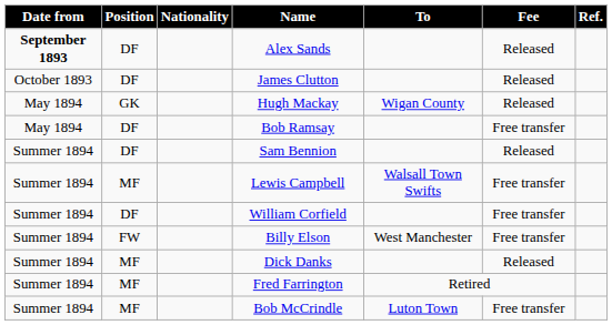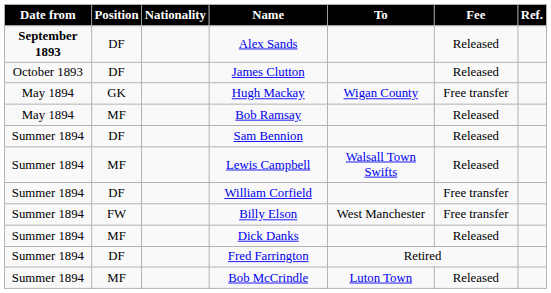 <table class="wikitable" style="text-align:center; font-size:90%; ">
 <tr>
 <th style="background:#000000; color:white; width:100px;">Date from</th>
 <th style="background:#000000; color:white; width:50px;">Position</th>
 <th style="background:#000000; color:white; width:50px;">Nationality</th>
 <th style="background:#000000; color:white; width:150px;">Name</th>
 <th style="background:#000000; color:white; width:130px;">To</th>
 <th style="background:#000000; color:white; width:100px;">Fee</th>
 <th style="background:#000000; color:white; width:25px;">Ref.</th>
 </tr>
 <tr>
 <td><strong>September 1893</strong></td>
 <td>DF</td>
 <td></td>
 <td><a href='#'>Alex Sands</a></td>
 <td></td>
 <td>Released</td>
 <td></td>
 </tr>
 <tr>
 <td>October 1893</td>
 <td>DF</td>
 <td></td>
 <td><a href='#'>James Clutton</a></td>
 <td></td>
 <td>Released</td>
 <td></td>
 </tr>
 <tr>
 <td>May 1894</td>
 <td>GK</td>
 <td></td>
 <td><a href='#'>Hugh Mackay</a></td>
 <td><a href='#'>Wigan County</a></td>
-<td>Released</td>
+<td>Free transfer</td>
 <td></td>
 </tr>
 <tr>
 <td>May 1894</td>
-<td>DF</td>
+<td>MF</td>
 <td></td>
 <td><a href='#'>Bob Ramsay</a></td>
 <td></td>
-<td>Free transfer</td>
+<td>Released</td>
 <td></td>
 </tr>
 <tr>
 <td>Summer 1894</td>
 <td>DF</td>
 <td></td>
 <td><a href='#'>Sam Bennion</a></td>
 <td></td>
 <td>Released</td>
 <td></td>
 </tr>
 <tr>
 <td>Summer 1894</td>
 <td>MF</td>
 <td></td>
 <td><a href='#'>Lewis Campbell</a></td>
 <td><a href='#'>Walsall Town Swifts</a></td>
-<td>Free transfer</td>
+<td>Released</td>
 <td></td>
 </tr>
 <tr>
 <td>Summer 1894</td>
 <td>DF</td>
 <td></td>
 <td><a href='#'>William Corfield</a></td>
 <td></td>
 <td>Free transfer</td>
 <td></td>
 </tr>
 <tr>
 <td>Summer 1894</td>
 <td>FW</td>
 <td></td>
 <td><a href='#'>Billy Elson</a></td>
 <td>West Manchester</td>
 <td>Free transfer</td>
 <td></td>
 </tr>
 <tr>
 <td>Summer 1894</td>
 <td>MF</td>
 <td></td>
 <td><a href='#'>Dick Danks</a></td>
 <td></td>
 <td>Released</td>
 <td></td>
 </tr>
 <tr>
 <td>Summer 1894</td>
-<td>MF</td>
+<td>DF</td>
 <td></td>
 <td><a href='#'>Fred Farrington</a></td>
 <td colspan="2">Retired</td>
 <td></td>
 </tr>
 <tr>
 <td>Summer 1894</td>
 <td>MF</td>
 <td></td>
 <td><a href='#'>Bob McCrindle</a></td>
 <td><a href='#'>Luton Town</a></td>
-<td>Free transfer</td>
+<td>Released</td>
 <td></td>
 </tr>
 </table>
